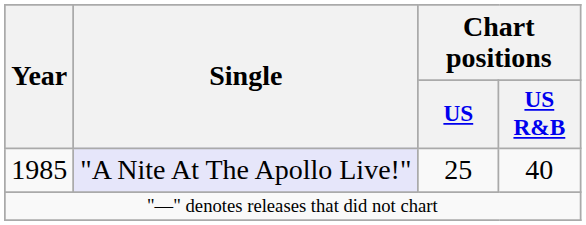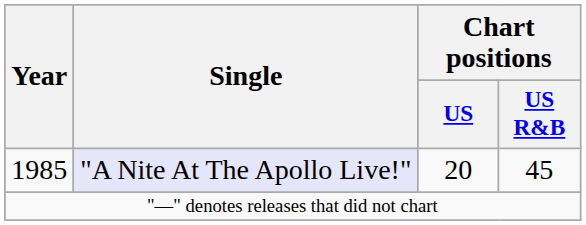 <table class="wikitable" style="text-align:center;">
 <tr>
 <th rowspan="2">Year</th>
 <th rowspan="2">Single</th>
 <th colspan="2">Chart positions</th>
 </tr>
 <tr style="font-size:smaller;">
 <th width="40"><a href='#'>US</a></th>
 <th width="40"><a href='#'>US<br>R&B</a></th>
 </tr>
 <tr>
 <td>1985</td>
 <td align="left" style="background: lavender;">"A Nite At The Apollo Live!"</td>
-<td>25</td>
-<td>40</td>
+<td>20</td>
+<td>45</td>
 </tr>
 <tr>
 <td align="center" colspan="6" style="font-size:8pt">"—" denotes releases that did not chart</td>
 </tr>
 </table>
